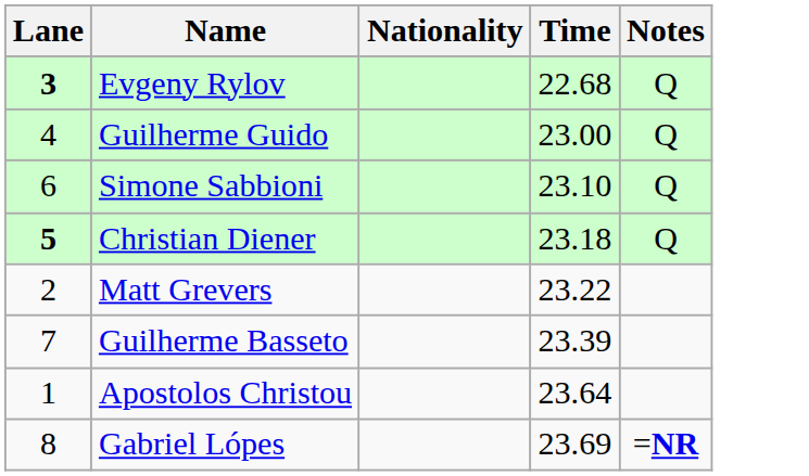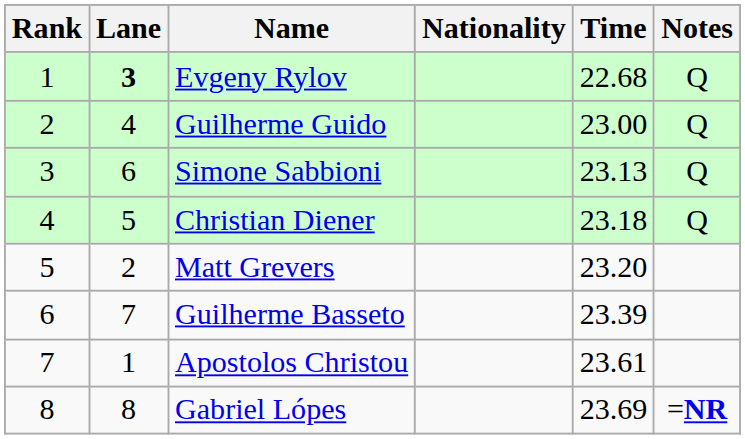 <table class="wikitable sortable" style="text-align:center">
 <tr>
+<th>Rank</th>
 <th>Lane</th>
 <th>Name</th>
 <th>Nationality</th>
 <th>Time</th>
 <th>Notes</th>
 </tr>
 <tr bgcolor=ccffcc>
+<td>1</td>
 <td><strong>3</strong></td>
 <td align=left><a href='#'>Evgeny Rylov</a></td>
 <td align=left></td>
 <td>22.68</td>
 <td>Q</td>
 </tr>
 <tr bgcolor=ccffcc>
+<td>2</td>
 <td>4</td>
 <td align=left><a href='#'>Guilherme Guido</a></td>
 <td align=left></td>
 <td>23.00</td>
 <td>Q</td>
 </tr>
 <tr bgcolor=ccffcc>
+<td>3</td>
 <td>6</td>
 <td align=left><a href='#'>Simone Sabbioni</a></td>
 <td align=left></td>
-<td>23.10</td>
+<td>23.13</td>
 <td>Q</td>
 </tr>
 <tr bgcolor=ccffcc>
-<td><strong>5</strong></td>
+<td>4</td>
+<td>5</td>
 <td align=left><a href='#'>Christian Diener</a></td>
 <td align=left></td>
 <td>23.18</td>
 <td>Q</td>
 </tr>
 <tr>
+<td>5</td>
 <td>2</td>
 <td align=left><a href='#'>Matt Grevers</a></td>
 <td align=left></td>
-<td>23.22</td>
+<td>23.20</td>
 <td></td>
 </tr>
 <tr>
+<td>6</td>
 <td>7</td>
 <td align=left><a href='#'>Guilherme Basseto</a></td>
 <td align=left></td>
 <td>23.39</td>
 <td></td>
 </tr>
 <tr>
+<td>7</td>
 <td>1</td>
 <td align=left><a href='#'>Apostolos Christou</a></td>
 <td align=left></td>
-<td>23.64</td>
+<td>23.61</td>
 <td></td>
 </tr>
 <tr>
+<td>8</td>
 <td>8</td>
 <td align=left><a href='#'>Gabriel Lópes</a></td>
 <td align=left></td>
 <td>23.69</td>
 <td>=<strong><a href='#'>NR</a></strong></td>
 </tr>
 </table>
